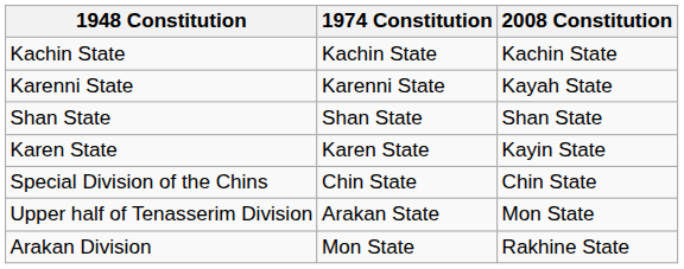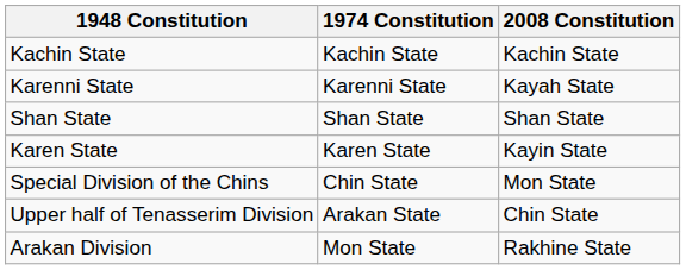 <table class="wikitable">
 <tr>
 <th>1948 Constitution</th>
 <th>1974 Constitution</th>
 <th>2008 Constitution</th>
 </tr>
 <tr>
 <td>Kachin State</td>
 <td>Kachin State</td>
 <td>Kachin State</td>
 </tr>
 <tr>
 <td>Karenni State</td>
 <td>Karenni State</td>
 <td>Kayah State</td>
 </tr>
 <tr>
 <td>Shan State</td>
 <td>Shan State</td>
 <td>Shan State</td>
 </tr>
 <tr>
 <td>Karen State</td>
 <td>Karen State</td>
 <td>Kayin State</td>
 </tr>
 <tr>
 <td>Special Division of the Chins</td>
 <td>Chin State</td>
-<td>Chin State</td>
+<td>Mon State</td>
 </tr>
 <tr>
 <td>Upper half of Tenasserim Division</td>
 <td>Arakan State</td>
-<td>Mon State</td>
+<td>Chin State</td>
 </tr>
 <tr>
 <td>Arakan Division</td>
 <td>Mon State</td>
 <td>Rakhine State</td>
 </tr>
 </table>
